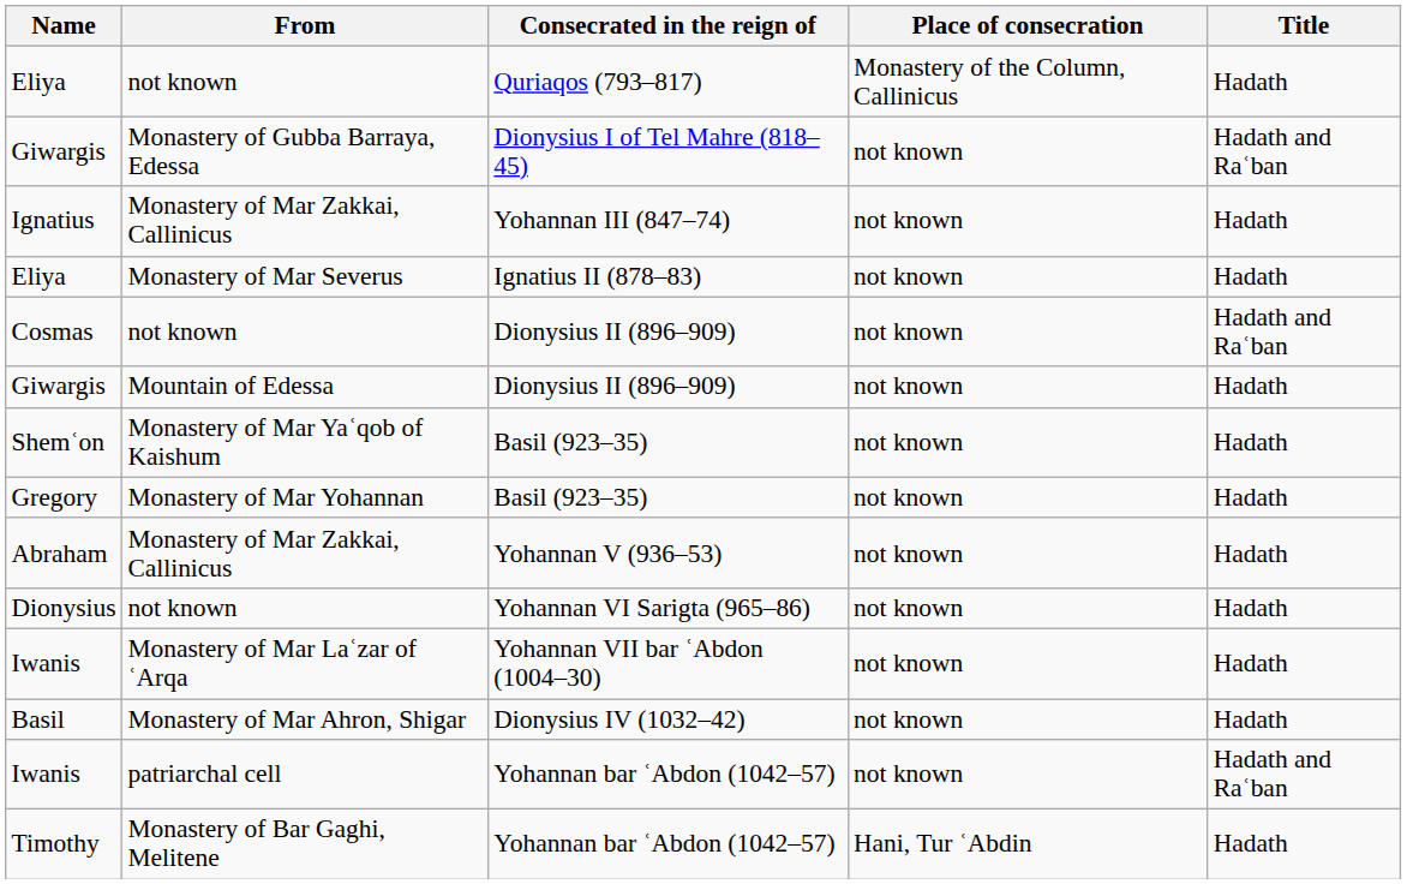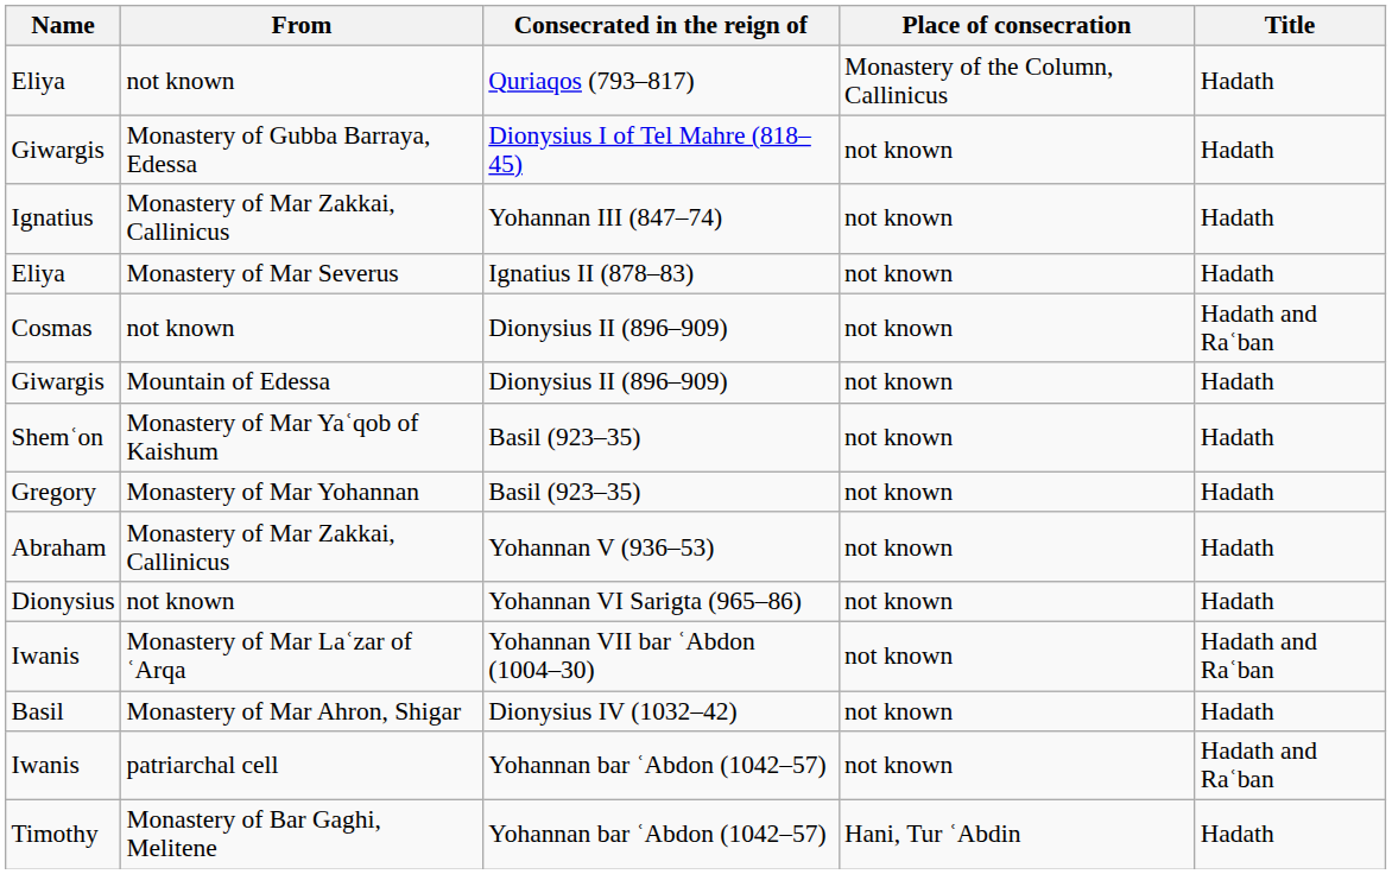 <table class="wikitable">
 <tr>
 <th>Name</th>
 <th>From</th>
 <th>Consecrated in the reign of</th>
 <th>Place of consecration</th>
 <th>Title</th>
 </tr>
 <tr>
 <td>Eliya</td>
 <td>not known</td>
 <td><a href='#'>Quriaqos</a> (793–817)</td>
 <td>Monastery of the Column, Callinicus</td>
 <td>Hadath</td>
 </tr>
 <tr>
 <td>Giwargis</td>
 <td>Monastery of Gubba Barraya, Edessa</td>
 <td><a href='#'>Dionysius I of Tel Mahre (818–45)</a></td>
 <td>not known</td>
-<td>Hadath and Raʿban</td>
+<td>Hadath</td>
 </tr>
 <tr>
 <td>Ignatius</td>
 <td>Monastery of Mar Zakkai, Callinicus</td>
 <td>Yohannan III (847–74)</td>
 <td>not known</td>
 <td>Hadath</td>
 </tr>
 <tr>
 <td>Eliya</td>
 <td>Monastery of Mar Severus</td>
 <td>Ignatius II (878–83)</td>
 <td>not known</td>
 <td>Hadath</td>
 </tr>
 <tr>
 <td>Cosmas</td>
 <td>not known</td>
 <td>Dionysius II (896–909)</td>
 <td>not known</td>
 <td>Hadath and Raʿban</td>
 </tr>
 <tr>
 <td>Giwargis</td>
 <td>Mountain of Edessa</td>
 <td>Dionysius II (896–909)</td>
 <td>not known</td>
 <td>Hadath</td>
 </tr>
 <tr>
 <td>Shemʿon</td>
 <td>Monastery of Mar Yaʿqob of Kaishum</td>
 <td>Basil (923–35)</td>
 <td>not known</td>
 <td>Hadath</td>
 </tr>
 <tr>
 <td>Gregory</td>
 <td>Monastery of Mar Yohannan</td>
 <td>Basil (923–35)</td>
 <td>not known</td>
 <td>Hadath</td>
 </tr>
 <tr>
 <td>Abraham</td>
 <td>Monastery of Mar Zakkai, Callinicus</td>
 <td>Yohannan V (936–53)</td>
 <td>not known</td>
 <td>Hadath</td>
 </tr>
 <tr>
 <td>Dionysius</td>
 <td>not known</td>
 <td>Yohannan VI Sarigta (965–86)</td>
 <td>not known</td>
 <td>Hadath</td>
 </tr>
 <tr>
 <td>Iwanis</td>
 <td>Monastery of Mar Laʿzar of ʿArqa</td>
 <td>Yohannan VII bar ʿAbdon (1004–30)</td>
 <td>not known</td>
-<td>Hadath</td>
+<td>Hadath and Raʿban</td>
 </tr>
 <tr>
 <td>Basil</td>
 <td>Monastery of Mar Ahron, Shigar</td>
 <td>Dionysius IV (1032–42)</td>
 <td>not known</td>
 <td>Hadath</td>
 </tr>
 <tr>
 <td>Iwanis</td>
 <td>patriarchal cell</td>
 <td>Yohannan bar ʿAbdon (1042–57)</td>
 <td>not known</td>
 <td>Hadath and Raʿban</td>
 </tr>
 <tr>
 <td>Timothy</td>
 <td>Monastery of Bar Gaghi, Melitene</td>
 <td>Yohannan bar ʿAbdon (1042–57)</td>
 <td>Hani, Tur ʿAbdin</td>
 <td>Hadath</td>
 </tr>
 </table>
